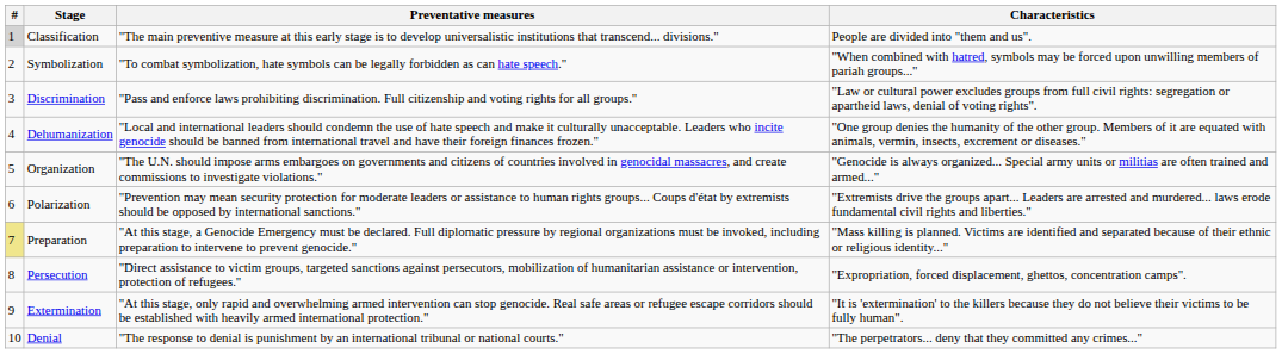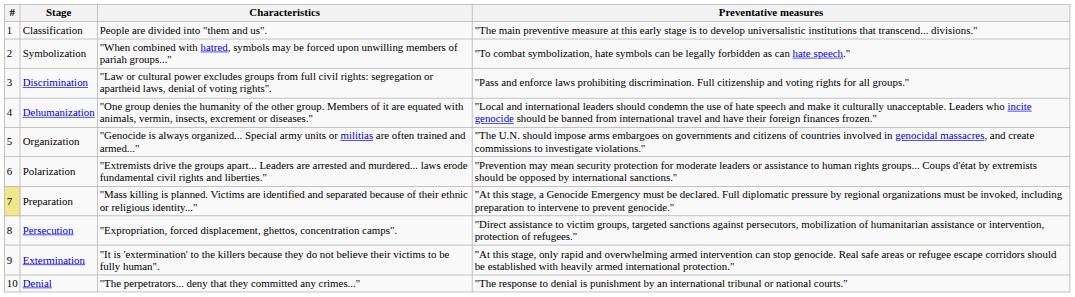 <table class="wikitable">
 <tr>
 <th>#</th>
 <th>Stage</th>
+<th>Characteristics</th>
 <th>Preventative measures</th>
-<th>Characteristics</th>
 </tr>
 <tr>
-<td style="background: lightgrey;">1</td>
+<td>1</td>
 <td>Classification</td>
+<td>People are divided into "them and us".</td>
 <td>"The main preventive measure at this early stage is to develop universalistic institutions that transcend... divisions."</td>
-<td>People are divided into "them and us".</td>
 </tr>
 <tr>
 <td>2</td>
 <td>Symbolization</td>
+<td>"When combined with <a href='#'>hatred</a>, symbols may be forced upon unwilling members of pariah groups..."</td>
 <td>"To combat symbolization, hate symbols can be legally forbidden as can <a href='#'>hate speech</a>."</td>
-<td>"When combined with <a href='#'>hatred</a>, symbols may be forced upon unwilling members of pariah groups..."</td>
 </tr>
 <tr>
 <td>3</td>
 <td><a href='#'>Discrimination</a></td>
+<td>"Law or cultural power excludes groups from full civil rights: segregation or apartheid laws, denial of voting rights".</td>
 <td>"Pass and enforce laws prohibiting discrimination. Full citizenship and voting rights for all groups."</td>
-<td>"Law or cultural power excludes groups from full civil rights: segregation or apartheid laws, denial of voting rights".</td>
 </tr>
 <tr>
 <td>4</td>
 <td><a href='#'>Dehumanization</a></td>
+<td>"One group denies the humanity of the other group. Members of it are equated with animals, vermin, insects, excrement or diseases."</td>
 <td>"Local and international leaders should condemn the use of hate speech and make it culturally unacceptable. Leaders who <a href='#'>incite genocide</a> should be banned from international travel and have their foreign finances frozen."</td>
-<td>"One group denies the humanity of the other group. Members of it are equated with animals, vermin, insects, excrement or diseases."</td>
 </tr>
 <tr>
 <td>5</td>
 <td>Organization</td>
+<td>"Genocide is always organized... Special army units or <a href='#'>militias</a> are often trained and armed..."</td>
 <td>"The U.N. should impose arms embargoes on governments and citizens of countries involved in <a href='#'>genocidal massacres</a>, and create commissions to investigate violations."</td>
-<td>"Genocide is always organized... Special army units or <a href='#'>militias</a> are often trained and armed..."</td>
 </tr>
 <tr>
 <td>6</td>
 <td>Polarization</td>
+<td>"Extremists drive the groups apart... Leaders are arrested and murdered... laws erode fundamental civil rights and liberties."</td>
 <td>"Prevention may mean security protection for moderate leaders or assistance to human rights groups... Coups d'état by extremists should be opposed by international sanctions."</td>
-<td>"Extremists drive the groups apart... Leaders are arrested and murdered... laws erode fundamental civil rights and liberties."</td>
 </tr>
 <tr>
 <td style="background: khaki;">7</td>
 <td>Preparation</td>
+<td>"Mass killing is planned. Victims are identified and separated because of their ethnic or religious identity..."</td>
 <td>"At this stage, a Genocide Emergency must be declared. Full diplomatic pressure by regional organizations must be invoked, including preparation to intervene to prevent genocide."</td>
-<td>"Mass killing is planned. Victims are identified and separated because of their ethnic or religious identity..."</td>
 </tr>
 <tr>
 <td>8</td>
 <td><a href='#'>Persecution</a></td>
+<td>"Expropriation, forced displacement, ghettos, concentration camps".</td>
 <td>"Direct assistance to victim groups, targeted sanctions against persecutors, mobilization of humanitarian assistance or intervention, protection of refugees."</td>
-<td>"Expropriation, forced displacement, ghettos, concentration camps".</td>
 </tr>
 <tr>
 <td>9</td>
 <td><a href='#'>Extermination</a></td>
+<td>"It is 'extermination' to the killers because they do not believe their victims to be fully human".</td>
 <td>"At this stage, only rapid and overwhelming armed intervention can stop genocide. Real safe areas or refugee escape corridors should be established with heavily armed international protection."</td>
-<td>"It is 'extermination' to the killers because they do not believe their victims to be fully human".</td>
 </tr>
 <tr>
 <td>10</td>
 <td><a href='#'>Denial</a></td>
+<td>"The perpetrators... deny that they committed any crimes..."</td>
 <td>"The response to denial is punishment by an international tribunal or national courts."</td>
-<td>"The perpetrators... deny that they committed any crimes..."</td>
 </tr>
 </table>
